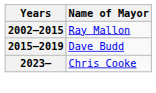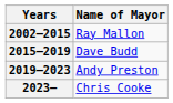 <table class="wikitable" style="float:right; margin-left:30px">
 <tr>
 <th scope="col">Years</th>
 <th scope="row">Name of Mayor</th>
 </tr>
 <tr>
 <th scope="row">2002–2015</th>
 <td><a href='#'>Ray Mallon</a></td>
 </tr>
 <tr>
 <th scope="row">2015–2019</th>
 <td><a href='#'>Dave Budd</a></td>
 </tr>
 <tr>
+<th scope="row">2019–2023</th>
+<td><a href='#'>Andy Preston</a></td>
+</tr>
+<tr>
 <th scope="row">2023–</th>
 <td><a href='#'>Chris Cooke</a></td>
 </tr>
 </table>
